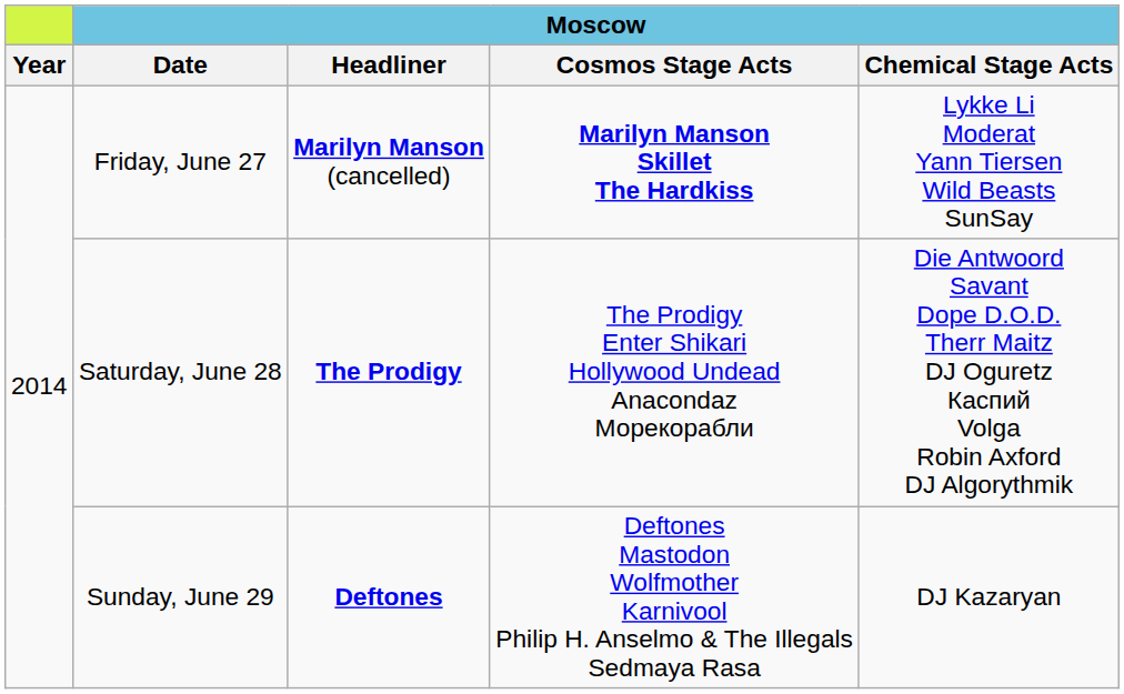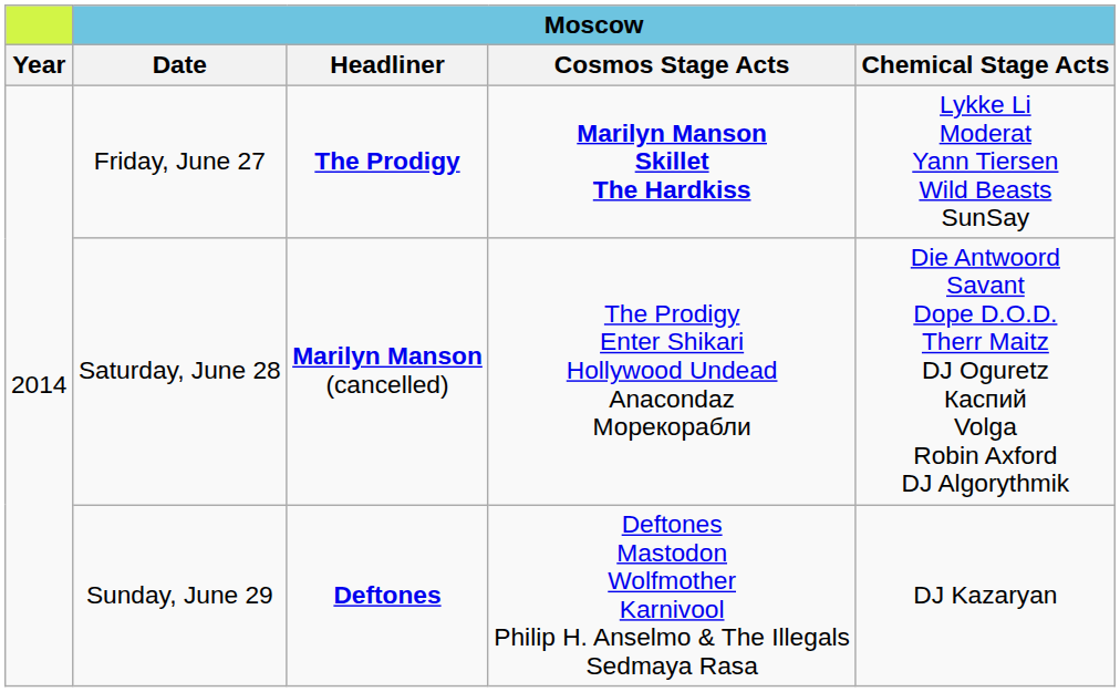 <table class="wikitable">
 <tr>
 <th colspan="1" style="background:#d2f546"></th>
 <th colspan="4" align="center" style="background:#6dc4e0">Moscow</th>
 </tr>
 <tr>
 <th>Year</th>
 <th>Date</th>
 <th>Headliner</th>
 <th>Cosmos Stage Acts</th>
 <th>Chemical Stage Acts</th>
 </tr>
 <tr align="center">
 <td rowspan="3">2014</td>
 <td>Friday, June 27</td>
-<td><strong><a href='#'>Marilyn Manson</a></strong> <br>(cancelled)</td>
+<td><strong><a href='#'>The Prodigy</a></strong></td>
 <td><strong><a href='#'>Marilyn Manson</a> <br><a href='#'>Skillet</a> <br><a href='#'>The Hardkiss</a></strong></td>
 <td><a href='#'>Lykke Li</a> <br><a href='#'>Moderat</a> <br><a href='#'>Yann Tiersen</a> <br><a href='#'>Wild Beasts</a> <br>SunSay</td>
 </tr>
 <tr align="center">
 <td>Saturday, June 28</td>
-<td><strong><a href='#'>The Prodigy</a></strong></td>
+<td><strong><a href='#'>Marilyn Manson</a></strong> <br>(cancelled)</td>
 <td><a href='#'>The Prodigy</a> <br><a href='#'>Enter Shikari</a> <br><a href='#'>Hollywood Undead</a> <br>Anacondaz <br>Морекорабли</td>
 <td><a href='#'>Die Antwoord</a> <br><a href='#'>Savant</a> <br><a href='#'>Dope D.O.D.</a> <br><a href='#'>Therr Maitz</a> <br>DJ Oguretz <br>Каспий <br>Volga <br>Robin Axford <br>DJ Algorythmik</td>
 </tr>
 <tr align="center">
 <td>Sunday, June 29</td>
 <td><strong><a href='#'>Deftones</a></strong></td>
 <td><a href='#'>Deftones</a> <br><a href='#'>Mastodon</a> <br><a href='#'>Wolfmother</a> <br><a href='#'>Karnivool</a> <br>Philip H. Anselmo & The Illegals <br>Sedmaya Rasa</td>
 <td>DJ Kazaryan</td>
 </tr>
 </table>
